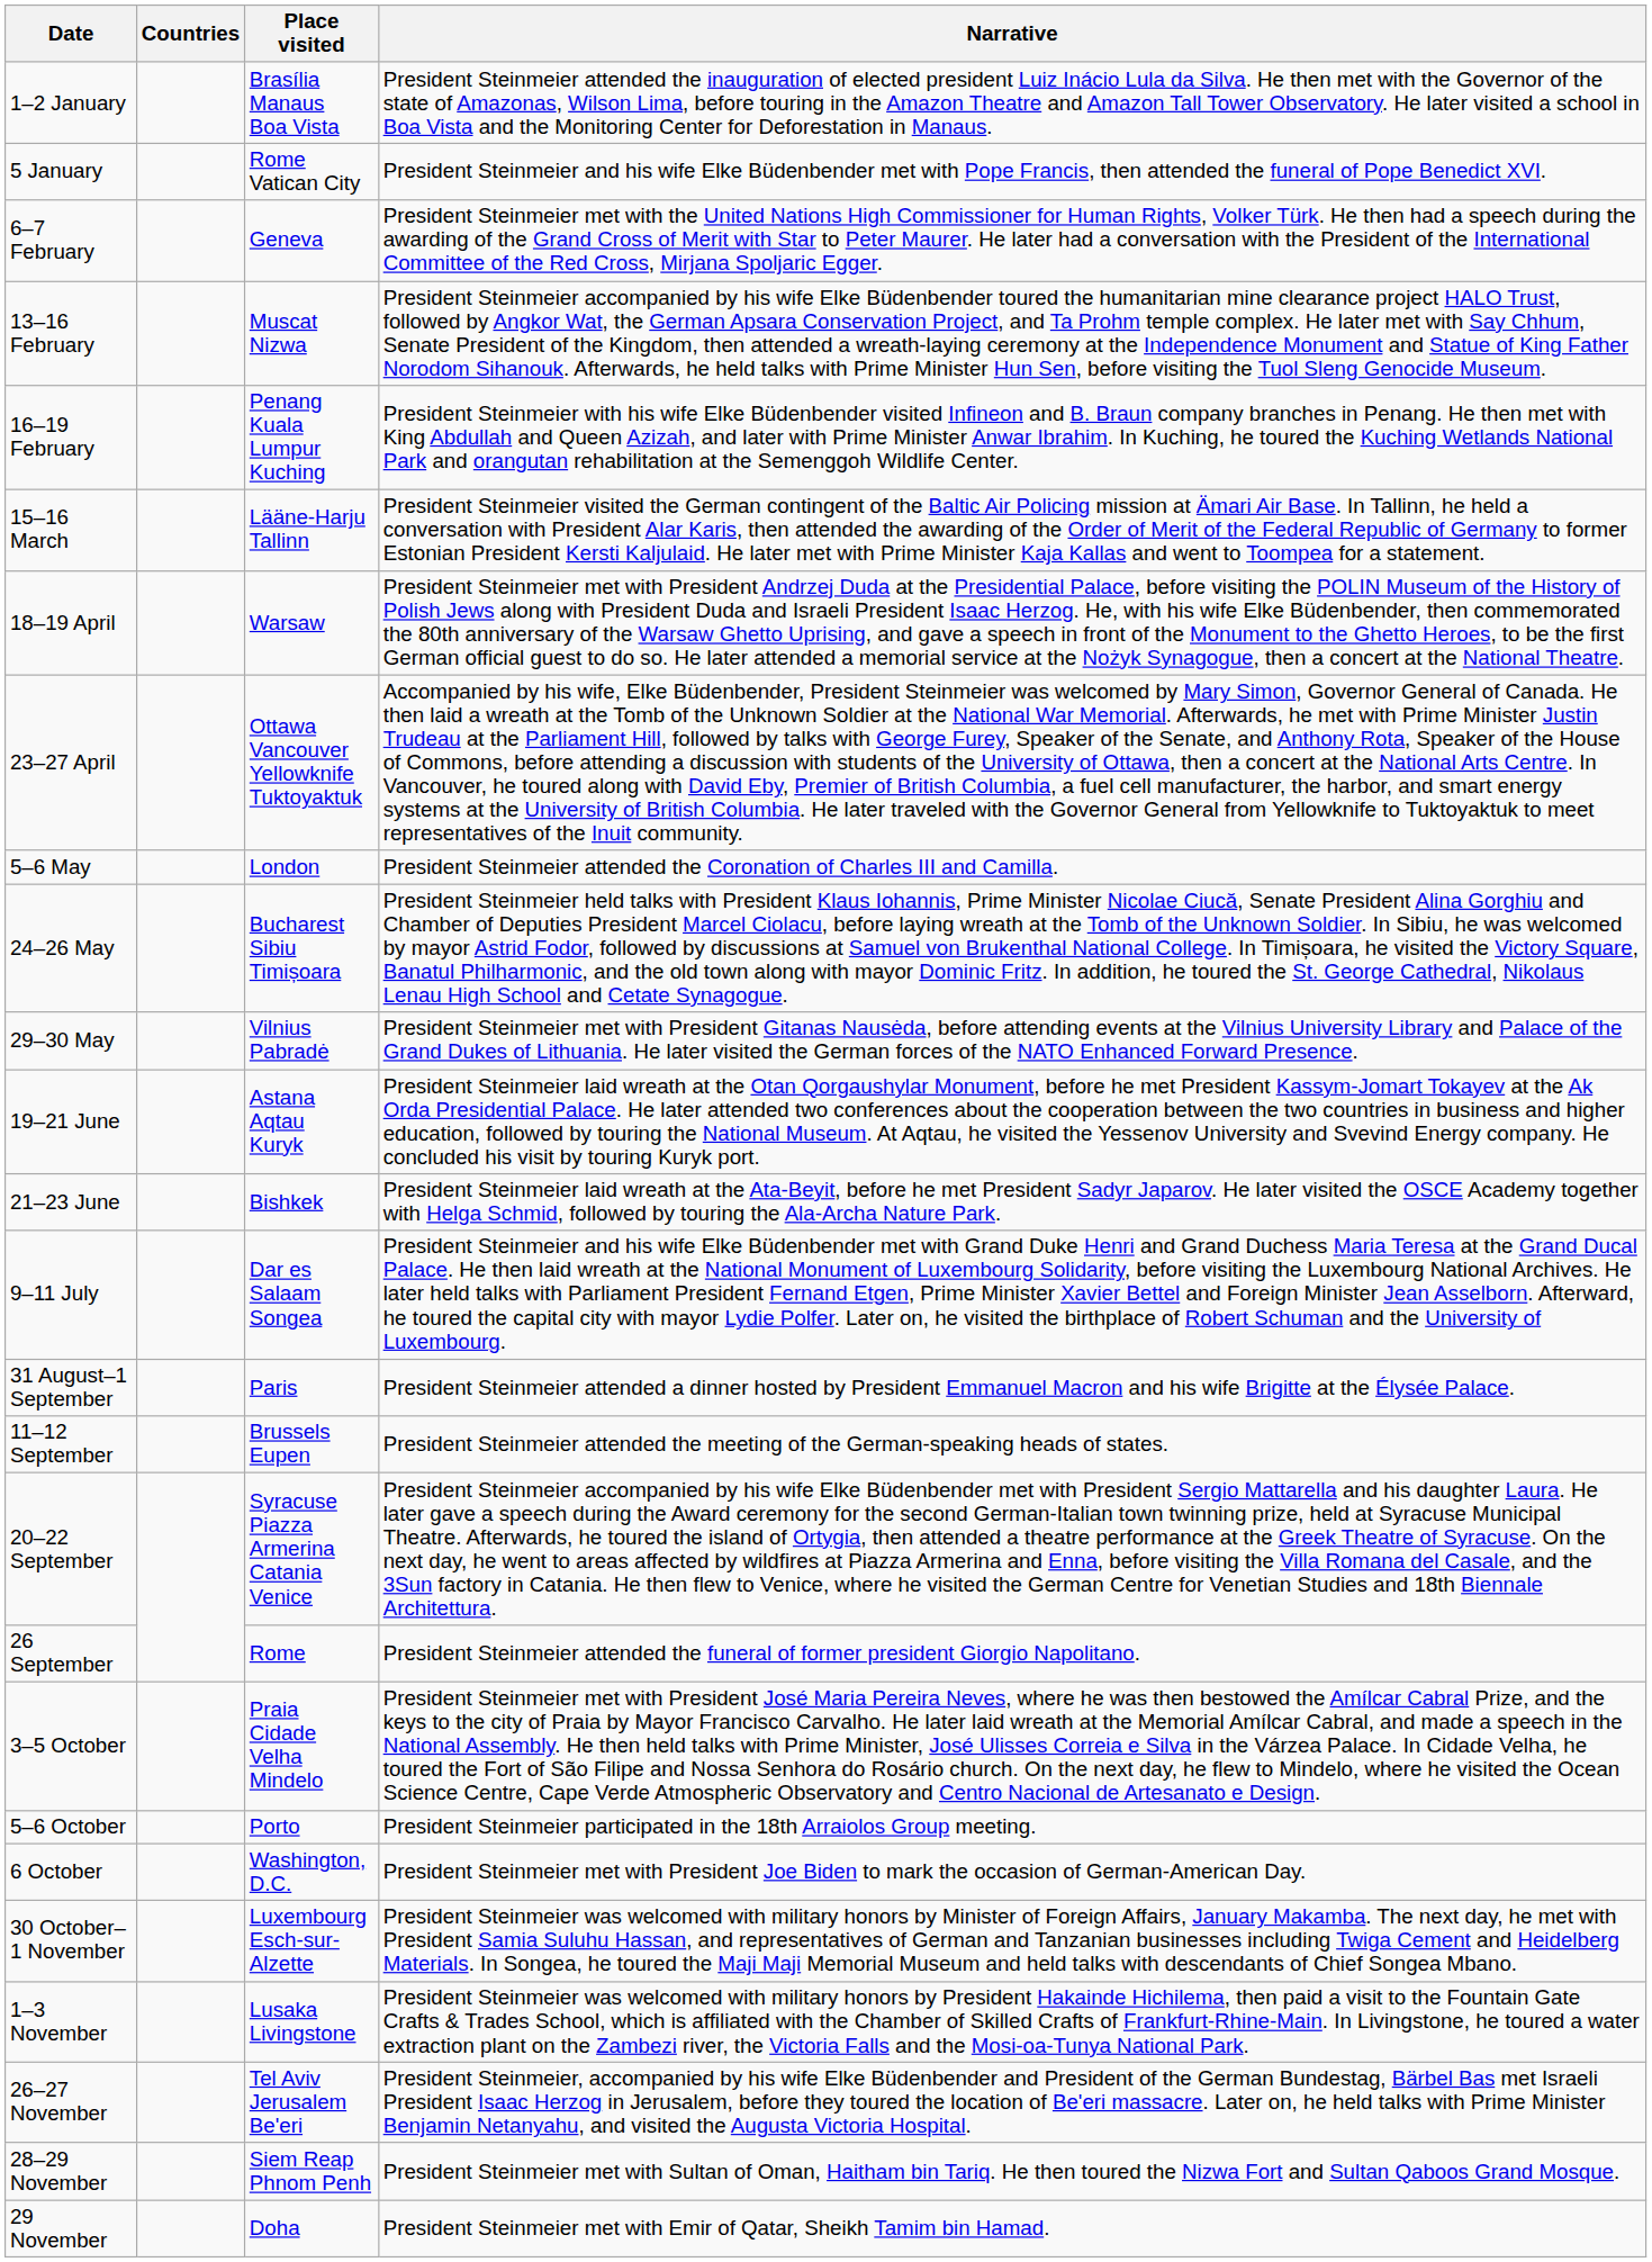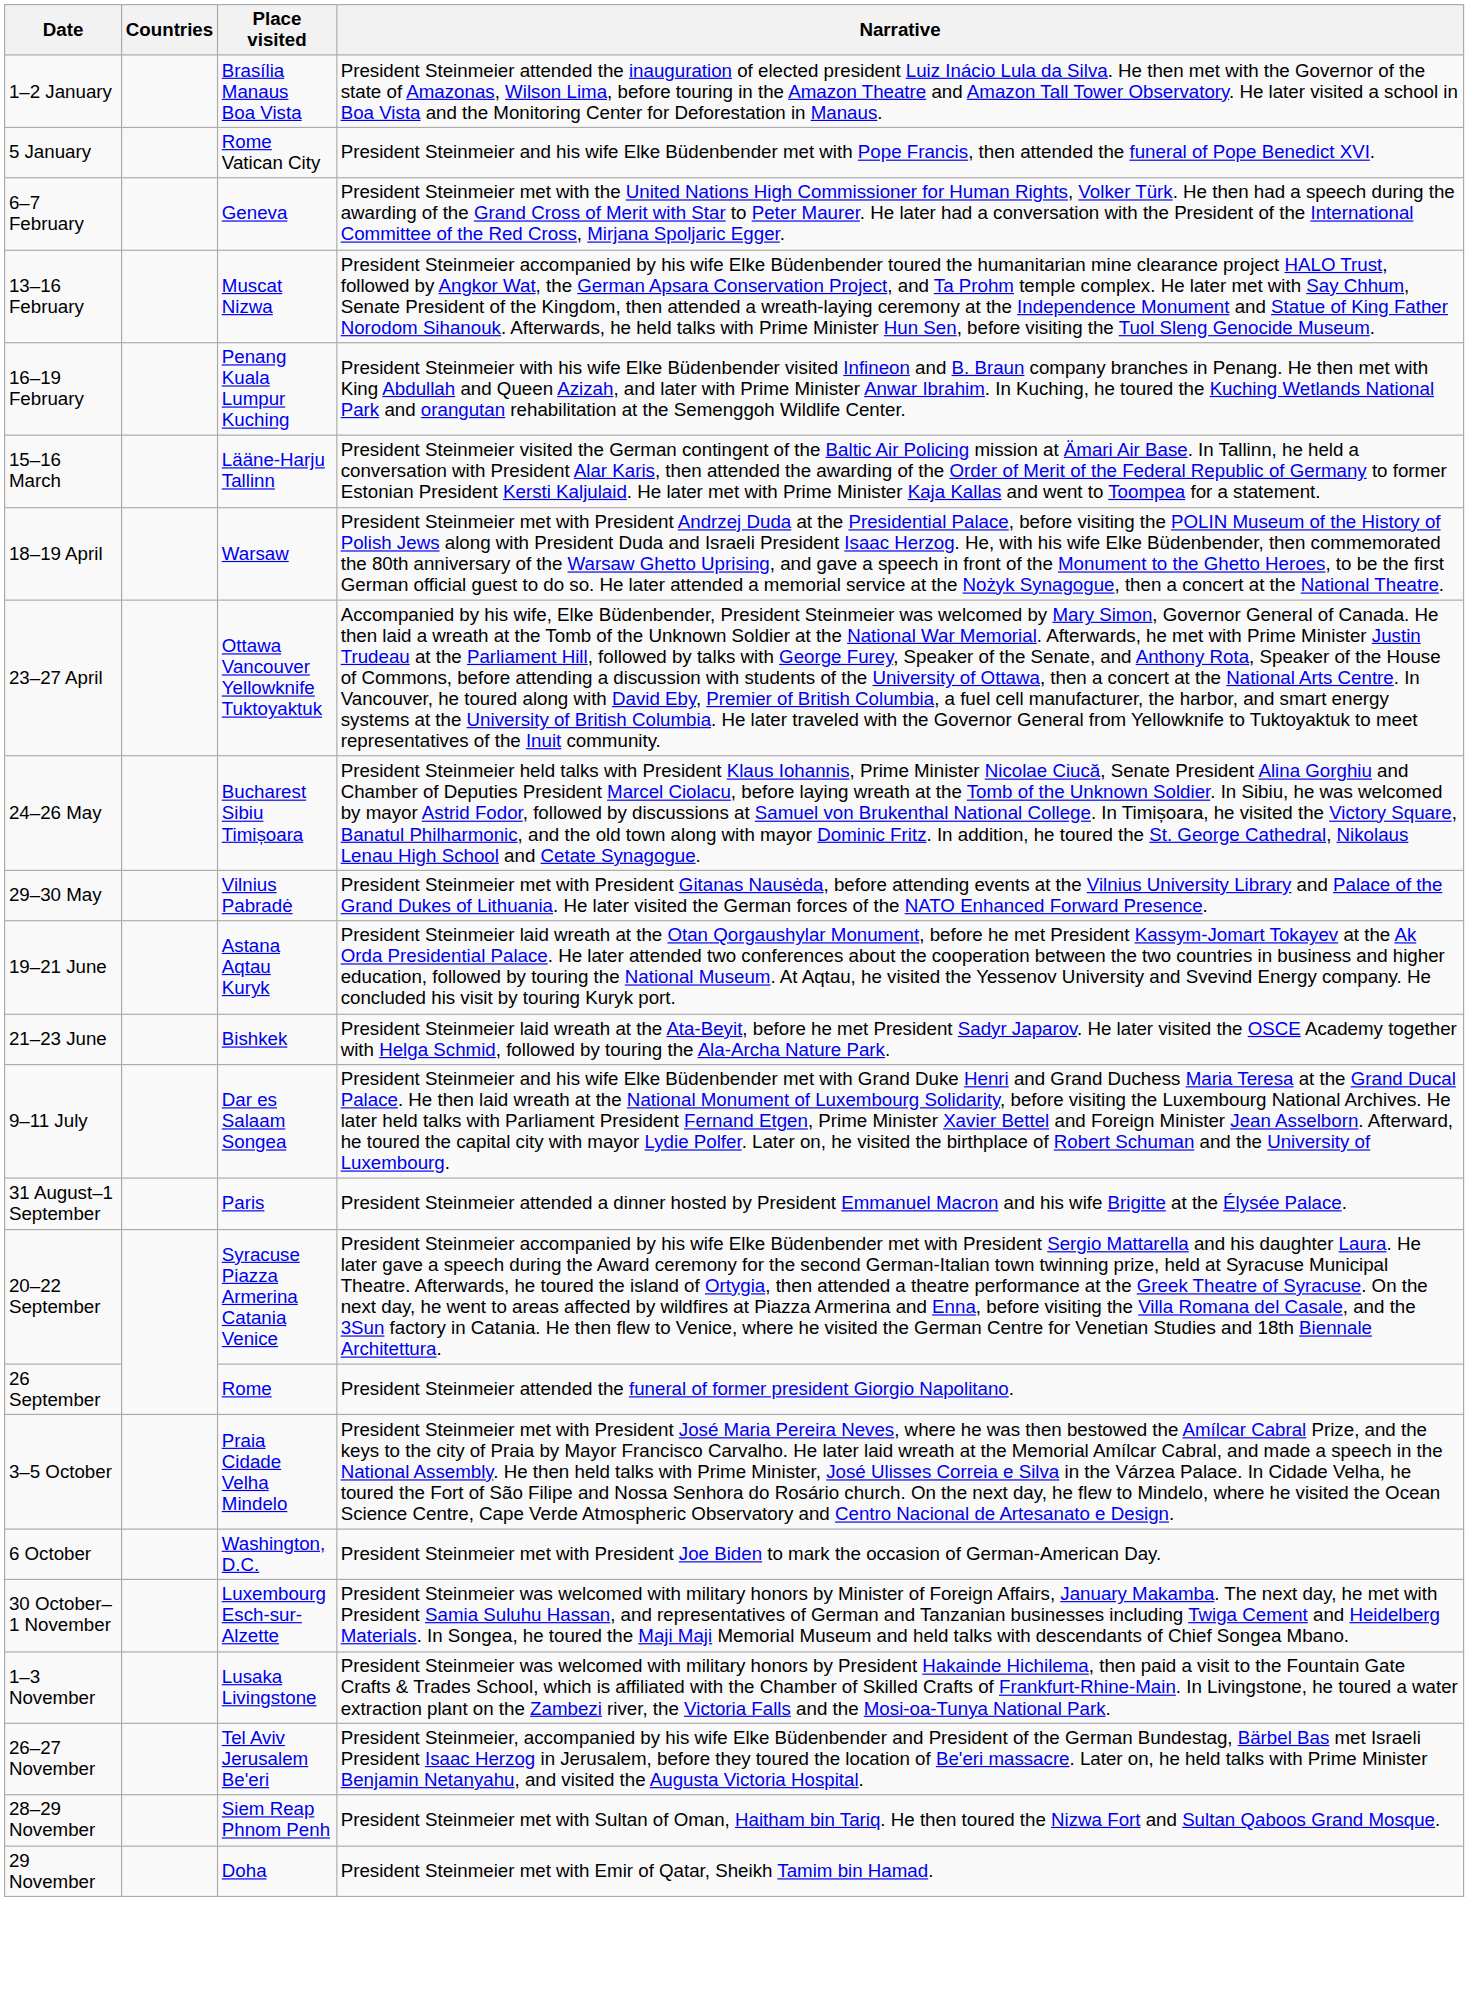 <table class="wikitable">
 <tr>
 <th>Date</th>
 <th>Countries</th>
 <th>Place visited</th>
 <th>Narrative</th>
 </tr>
 <tr>
 <td>1–2 January</td>
 <td></td>
 <td><a href='#'>Brasília</a><br><a href='#'>Manaus</a><br><a href='#'>Boa Vista</a></td>
 <td>President Steinmeier attended the <a href='#'>inauguration</a> of elected president <a href='#'>Luiz Inácio Lula da Silva</a>. He then met with the Governor of the state of <a href='#'>Amazonas</a>, <a href='#'>Wilson Lima</a>, before touring in the <a href='#'>Amazon Theatre</a> and <a href='#'>Amazon Tall Tower Observatory</a>. He later visited a school in <a href='#'>Boa Vista</a> and the Monitoring Center for Deforestation in <a href='#'>Manaus</a>.</td>
 </tr>
 <tr>
 <td>5 January</td>
 <td><br></td>
 <td><a href='#'>Rome</a><br>Vatican City</td>
 <td>President Steinmeier and his wife Elke Büdenbender met with <a href='#'>Pope Francis</a>, then attended the <a href='#'>funeral of Pope Benedict XVI</a>.</td>
 </tr>
 <tr>
 <td>6–7 February</td>
 <td></td>
 <td><a href='#'>Geneva</a></td>
 <td>President Steinmeier met with the <a href='#'>United Nations High Commissioner for Human Rights</a>, <a href='#'>Volker Türk</a>. He then had a speech during the awarding of the <a href='#'>Grand Cross of Merit with Star</a> to <a href='#'>Peter Maurer</a>. He later had a conversation with the President of the <a href='#'>International Committee of the Red Cross</a>, <a href='#'>Mirjana Spoljaric Egger</a>.</td>
 </tr>
 <tr>
 <td>13–16 February</td>
 <td></td>
 <td><a href='#'>Muscat</a><br><a href='#'>Nizwa</a></td>
 <td>President Steinmeier accompanied by his wife Elke Büdenbender toured the humanitarian mine clearance project <a href='#'>HALO Trust</a>, followed by <a href='#'>Angkor Wat</a>, the <a href='#'>German Apsara Conservation Project</a>, and <a href='#'>Ta Prohm</a> temple complex. He later met with <a href='#'>Say Chhum</a>, Senate President of the Kingdom, then attended a wreath-laying ceremony at the <a href='#'>Independence Monument</a> and <a href='#'>Statue of King Father Norodom Sihanouk</a>. Afterwards, he held talks with Prime Minister <a href='#'>Hun Sen</a>, before visiting the <a href='#'>Tuol Sleng Genocide Museum</a>.</td>
 </tr>
 <tr>
 <td>16–19 February</td>
 <td></td>
 <td><a href='#'>Penang</a><br><a href='#'>Kuala Lumpur</a><br><a href='#'>Kuching</a></td>
 <td>President Steinmeier with his wife Elke Büdenbender visited <a href='#'>Infineon</a> and <a href='#'>B. Braun</a> company branches in Penang. He then met with King <a href='#'>Abdullah</a> and Queen <a href='#'>Azizah</a>, and later with Prime Minister <a href='#'>Anwar Ibrahim</a>. In Kuching, he toured the <a href='#'>Kuching Wetlands National Park</a> and <a href='#'>orangutan</a> rehabilitation at the Semenggoh Wildlife Center.</td>
 </tr>
 <tr>
 <td>15–16 March</td>
 <td></td>
 <td><a href='#'>Lääne-Harju</a><br><a href='#'>Tallinn</a></td>
 <td>President Steinmeier visited the German contingent of the <a href='#'>Baltic Air Policing</a> mission at <a href='#'>Ämari Air Base</a>. In Tallinn, he held a conversation with President <a href='#'>Alar Karis</a>, then attended the awarding of the <a href='#'>Order of Merit of the Federal Republic of Germany</a> to former Estonian President <a href='#'>Kersti Kaljulaid</a>. He later met with Prime Minister <a href='#'>Kaja Kallas</a> and went to <a href='#'>Toompea</a> for a statement.</td>
 </tr>
 <tr>
 <td>18–19 April</td>
 <td></td>
 <td><a href='#'>Warsaw</a></td>
 <td>President Steinmeier met with President <a href='#'>Andrzej Duda</a> at the <a href='#'>Presidential Palace</a>, before visiting the <a href='#'>POLIN Museum of the History of Polish Jews</a> along with President Duda and Israeli President <a href='#'>Isaac Herzog</a>. He, with his wife Elke Büdenbender, then commemorated the 80th anniversary of the <a href='#'>Warsaw Ghetto Uprising</a>, and gave a speech in front of the <a href='#'>Monument to the Ghetto Heroes</a>, to be the first German official guest to do so. He later attended a memorial service at the <a href='#'>Nożyk Synagogue</a>, then a concert at the <a href='#'>National Theatre</a>.</td>
 </tr>
 <tr>
 <td>23–27 April</td>
 <td></td>
 <td><a href='#'>Ottawa</a><br><a href='#'>Vancouver</a><br><a href='#'>Yellowknife</a><br><a href='#'>Tuktoyaktuk</a></td>
 <td>Accompanied by his wife, Elke Büdenbender, President Steinmeier was welcomed by <a href='#'>Mary Simon</a>, Governor General of Canada. He then laid a wreath at the Tomb of the Unknown Soldier at the <a href='#'>National War Memorial</a>. Afterwards, he met with Prime Minister <a href='#'>Justin Trudeau</a> at the <a href='#'>Parliament Hill</a>, followed by talks with <a href='#'>George Furey</a>, Speaker of the Senate, and <a href='#'>Anthony Rota</a>, Speaker of the House of Commons, before attending a discussion with students of the <a href='#'>University of Ottawa</a>, then a concert at the <a href='#'>National Arts Centre</a>. In Vancouver, he toured along with <a href='#'>David Eby</a>, <a href='#'>Premier of British Columbia</a>, a fuel cell manufacturer, the harbor, and smart energy systems at the <a href='#'>University of British Columbia</a>. He later traveled with the Governor General from Yellowknife to Tuktoyaktuk to meet representatives of the <a href='#'>Inuit</a> community.</td>
 </tr>
 <tr>
-<td>5–6 May</td>
-<td></td>
-<td><a href='#'>London</a></td>
-<td>President Steinmeier attended the <a href='#'>Coronation of Charles III and Camilla</a>.</td>
-</tr>
-<tr>
 <td>24–26 May</td>
 <td></td>
 <td><a href='#'>Bucharest</a><br><a href='#'>Sibiu</a><br><a href='#'>Timișoara</a></td>
 <td>President Steinmeier held talks with President <a href='#'>Klaus Iohannis</a>, Prime Minister <a href='#'>Nicolae Ciucă</a>, Senate President <a href='#'>Alina Gorghiu</a> and Chamber of Deputies President <a href='#'>Marcel Ciolacu</a>, before laying wreath at the <a href='#'>Tomb of the Unknown Soldier</a>. In Sibiu, he was welcomed by mayor <a href='#'>Astrid Fodor</a>, followed by discussions at <a href='#'>Samuel von Brukenthal National College</a>. In Timișoara, he visited the <a href='#'>Victory Square</a>, <a href='#'>Banatul Philharmonic</a>, and the old town along with mayor <a href='#'>Dominic Fritz</a>. In addition, he toured the <a href='#'>St. George Cathedral</a>, <a href='#'>Nikolaus Lenau High School</a> and <a href='#'>Cetate Synagogue</a>.</td>
 </tr>
 <tr>
 <td>29–30 May</td>
 <td></td>
 <td><a href='#'>Vilnius</a><br><a href='#'>Pabradė</a></td>
 <td>President Steinmeier met with President <a href='#'>Gitanas Nausėda</a>, before attending events at the <a href='#'>Vilnius University Library</a> and <a href='#'>Palace of the Grand Dukes of Lithuania</a>. He later visited the German forces of the <a href='#'>NATO Enhanced Forward Presence</a>.</td>
 </tr>
 <tr>
 <td>19–21 June</td>
 <td></td>
 <td><a href='#'>Astana</a><br><a href='#'>Aqtau</a><br><a href='#'>Kuryk</a></td>
 <td>President Steinmeier laid wreath at the <a href='#'>Otan Qorgaushylar Monument</a>, before he met President <a href='#'>Kassym-Jomart Tokayev</a> at the <a href='#'>Ak Orda Presidential Palace</a>. He later attended two conferences about the cooperation between the two countries in business and higher education, followed by touring the <a href='#'>National Museum</a>. At Aqtau, he visited the Yessenov University and Svevind Energy company. He concluded his visit by touring Kuryk port.</td>
 </tr>
 <tr>
 <td>21–23 June</td>
 <td></td>
 <td><a href='#'>Bishkek</a></td>
 <td>President Steinmeier laid wreath at the <a href='#'>Ata-Beyit</a>, before he met President <a href='#'>Sadyr Japarov</a>. He later visited the <a href='#'>OSCE</a> Academy together with <a href='#'>Helga Schmid</a>, followed by touring the <a href='#'>Ala-Archa Nature Park</a>.</td>
 </tr>
 <tr>
 <td>9–11 July</td>
 <td></td>
 <td><a href='#'>Dar es Salaam</a><br><a href='#'>Songea</a></td>
 <td>President Steinmeier and his wife Elke Büdenbender met with Grand Duke <a href='#'>Henri</a> and Grand Duchess <a href='#'>Maria Teresa</a> at the <a href='#'>Grand Ducal Palace</a>. He then laid wreath at the <a href='#'>National Monument of Luxembourg Solidarity</a>, before visiting the Luxembourg National Archives. He later held talks with Parliament President <a href='#'>Fernand Etgen</a>, Prime Minister <a href='#'>Xavier Bettel</a> and Foreign Minister <a href='#'>Jean Asselborn</a>. Afterward, he toured the capital city with mayor <a href='#'>Lydie Polfer</a>. Later on, he visited the birthplace of <a href='#'>Robert Schuman</a> and the <a href='#'>University of Luxembourg</a>.</td>
 </tr>
 <tr>
 <td>31 August–1 September</td>
 <td></td>
 <td><a href='#'>Paris</a></td>
 <td>President Steinmeier attended a dinner hosted by President <a href='#'>Emmanuel Macron</a> and his wife <a href='#'>Brigitte</a> at the <a href='#'>Élysée Palace</a>.</td>
 </tr>
 <tr>
-<td>11–12 September</td>
-<td></td>
-<td><a href='#'>Brussels</a><br><a href='#'>Eupen</a></td>
-<td>President Steinmeier attended the meeting of the German-speaking heads of states.</td>
-</tr>
-<tr>
 <td>20–22 September</td>
 <td rowspan=2></td>
 <td><a href='#'>Syracuse</a><br><a href='#'>Piazza Armerina</a><br><a href='#'>Catania</a><br><a href='#'>Venice</a></td>
 <td>President Steinmeier accompanied by his wife Elke Büdenbender met with President <a href='#'>Sergio Mattarella</a> and his daughter <a href='#'>Laura</a>. He later gave a speech during the Award ceremony for the second German-Italian town twinning prize, held at Syracuse Municipal Theatre. Afterwards, he toured the island of <a href='#'>Ortygia</a>, then attended a theatre performance at the <a href='#'>Greek Theatre of Syracuse</a>. On the next day, he went to areas affected by wildfires at Piazza Armerina and <a href='#'>Enna</a>, before visiting the <a href='#'>Villa Romana del Casale</a>, and the <a href='#'>3Sun</a> factory in Catania. He then flew to Venice, where he visited the German Centre for Venetian Studies and 18th <a href='#'>Biennale Architettura</a>.</td>
 </tr>
 <tr>
 <td>26 September</td>
 <td><a href='#'>Rome</a></td>
 <td>President Steinmeier attended the <a href='#'>funeral of former president Giorgio Napolitano</a>.</td>
 </tr>
 <tr>
 <td>3–5 October</td>
 <td></td>
 <td><a href='#'>Praia</a><br><a href='#'>Cidade Velha</a><br><a href='#'>Mindelo</a></td>
 <td>President Steinmeier met with President <a href='#'>José Maria Pereira Neves</a>, where he was then bestowed the <a href='#'>Amílcar Cabral</a> Prize, and the keys to the city of Praia by Mayor Francisco Carvalho. He later laid wreath at the Memorial Amílcar Cabral, and made a speech in the <a href='#'>National Assembly</a>. He then held talks with Prime Minister, <a href='#'>José Ulisses Correia e Silva</a> in the Várzea Palace. In Cidade Velha, he toured the Fort of São Filipe and Nossa Senhora do Rosário church. On the next day, he flew to Mindelo, where he visited the Ocean Science Centre, Cape Verde Atmospheric Observatory and <a href='#'>Centro Nacional de Artesanato e Design</a>.</td>
-</tr>
-<tr>
-<td>5–6 October</td>
-<td></td>
-<td><a href='#'>Porto</a></td>
-<td>President Steinmeier participated in the 18th <a href='#'>Arraiolos Group</a> meeting.</td>
 </tr>
 <tr>
 <td>6 October</td>
 <td></td>
 <td><a href='#'>Washington, D.C.</a></td>
 <td>President Steinmeier met with President <a href='#'>Joe Biden</a> to mark the occasion of German-American Day.</td>
 </tr>
 <tr>
 <td>30 October–1 November</td>
 <td></td>
 <td><a href='#'>Luxembourg</a><br><a href='#'>Esch-sur-Alzette</a></td>
 <td>President Steinmeier was welcomed with military honors by Minister of Foreign Affairs, <a href='#'>January Makamba</a>. The next day, he met with President <a href='#'>Samia Suluhu Hassan</a>, and representatives of German and Tanzanian businesses including <a href='#'>Twiga Cement</a> and <a href='#'>Heidelberg Materials</a>. In Songea, he toured the <a href='#'>Maji Maji</a> Memorial Museum and held talks with descendants of Chief Songea Mbano.</td>
 </tr>
 <tr>
 <td>1–3 November</td>
 <td></td>
 <td><a href='#'>Lusaka</a><br><a href='#'>Livingstone</a></td>
 <td>President Steinmeier was welcomed with military honors by President <a href='#'>Hakainde Hichilema</a>, then paid a visit to the Fountain Gate Crafts & Trades School, which is affiliated with the Chamber of Skilled Crafts of <a href='#'>Frankfurt-Rhine-Main</a>. In Livingstone, he toured a water extraction plant on the <a href='#'>Zambezi</a> river, the <a href='#'>Victoria Falls</a> and the <a href='#'>Mosi-oa-Tunya National Park</a>.</td>
 </tr>
 <tr>
 <td>26–27 November</td>
 <td></td>
 <td><a href='#'>Tel Aviv</a><br><a href='#'>Jerusalem</a><br><a href='#'>Be'eri</a></td>
 <td>President Steinmeier, accompanied by his wife Elke Büdenbender and President of the German Bundestag, <a href='#'>Bärbel Bas</a> met Israeli President <a href='#'>Isaac Herzog</a> in Jerusalem, before they toured the location of <a href='#'>Be'eri massacre</a>. Later on, he held talks with Prime Minister <a href='#'>Benjamin Netanyahu</a>, and visited the <a href='#'>Augusta Victoria Hospital</a>.</td>
 </tr>
 <tr>
 <td>28–29 November</td>
 <td></td>
 <td><a href='#'>Siem Reap</a><br><a href='#'>Phnom Penh</a></td>
 <td>President Steinmeier met with Sultan of Oman, <a href='#'>Haitham bin Tariq</a>. He then toured the <a href='#'>Nizwa Fort</a> and <a href='#'>Sultan Qaboos Grand Mosque</a>.</td>
 </tr>
 <tr>
 <td>29 November</td>
 <td></td>
 <td><a href='#'>Doha</a></td>
 <td>President Steinmeier met with Emir of Qatar, Sheikh <a href='#'>Tamim bin Hamad</a>.</td>
 </tr>
 </table>
